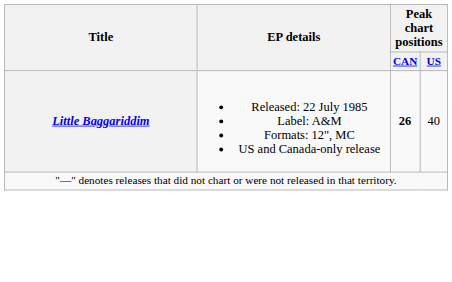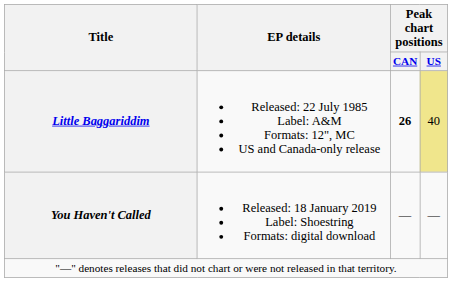 <table class="wikitable plainrowheaders" style="text-align:center;">
 <tr>
 <th rowspan="2" scope="col" style="width:15em;">Title</th>
 <th rowspan="2" scope="col" style="width:15em;">EP details</th>
 <th colspan="2">Peak chart positions</th>
 </tr>
 <tr>
 <th scope="col" style="width:2em;font-size:90%;"><a href='#'>CAN</a><br></th>
 <th scope="col" style="width:2em;font-size:90%;"><a href='#'>US</a><br></th>
 </tr>
 <tr>
 <th scope="row"><em><a href='#'>Little Baggariddim</a></em></th>
 <td><br><ul><li>Released: 22 July 1985</li><li>Label: A&M</li><li>Formats: 12", MC</li><li>US and Canada-only release</li></ul></td>
 <td><strong>26</strong></td>
-<td>40</td>
+<td style="background: khaki;">40</td>
+</tr>
+<tr>
+<th scope="row"><em>You Haven't Called</em></th>
+<td><br><ul><li>Released: 18 January 2019</li><li>Label: Shoestring</li><li>Formats: digital download</li></ul></td>
+<td>—</td>
+<td>—</td>
 </tr>
 <tr>
 <td colspan="4" style="font-size:90%">"—" denotes releases that did not chart or were not released in that territory.</td>
 </tr>
 </table>
